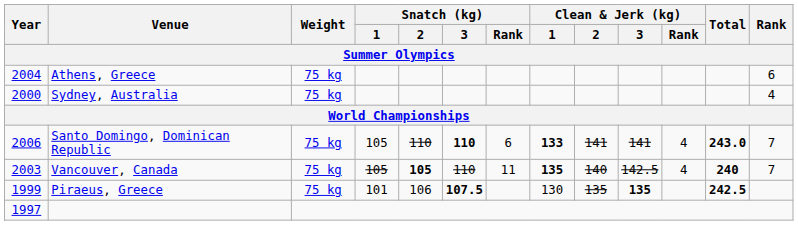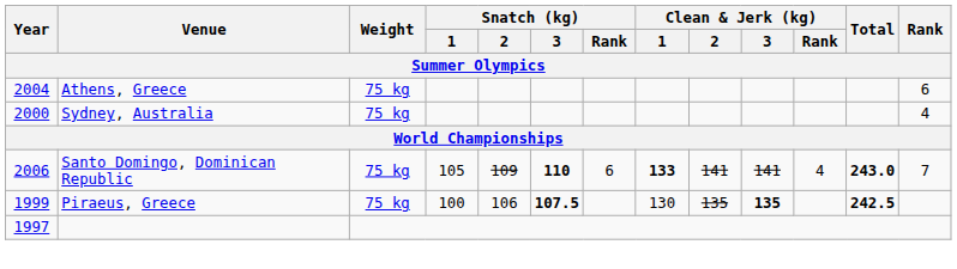 <table class = "wikitable" style="text-align:center;">
 <tr>
 <th rowspan="2" style="width:40px;">Year</th>
 <th rowspan="2" style="width:250px;">Venue</th>
 <th rowspan="2" style="width:60px;">Weight</th>
 <th colspan=4>Snatch (kg)</th>
 <th colspan=4>Clean & Jerk (kg)</th>
 <th rowspan="2" style="width:40px;">Total</th>
 <th rowspan="2" style="width:40px;">Rank</th>
 </tr>
 <tr>
 <th width=40>1</th>
 <th width=40>2</th>
 <th width=40>3</th>
 <th width=40>Rank</th>
 <th width=40>1</th>
 <th width=40>2</th>
 <th width=40>3</th>
 <th width=40>Rank</th>
 </tr>
 <tr>
 <th colspan=13><a href='#'>Summer Olympics</a></th>
 </tr>
 <tr>
 <td><a href='#'>2004</a></td>
 <td align=left> <a href='#'>Athens</a>, <a href='#'>Greece</a></td>
 <td><a href='#'>75 kg</a></td>
 <td></td>
 <td></td>
 <td></td>
 <td></td>
 <td></td>
 <td></td>
 <td></td>
 <td></td>
 <td></td>
 <td>6</td>
 </tr>
 <tr>
 <td><a href='#'>2000</a></td>
 <td align=left> <a href='#'>Sydney</a>, <a href='#'>Australia</a></td>
 <td><a href='#'>75 kg</a></td>
 <td></td>
 <td></td>
 <td></td>
 <td></td>
 <td></td>
 <td></td>
 <td></td>
 <td></td>
 <td></td>
 <td>4</td>
 </tr>
 <tr>
 <th colspan=13><a href='#'>World Championships</a></th>
 </tr>
 <tr>
 <td><a href='#'>2006</a></td>
 <td align=left> <a href='#'>Santo Domingo</a>, <a href='#'>Dominican Republic</a></td>
 <td><a href='#'>75 kg</a></td>
 <td>105</td>
-<td><s>110</s></td>
+<td><s>109</s></td>
 <td><strong>110</strong></td>
 <td>6</td>
 <td><strong>133</strong></td>
 <td><s>141</s></td>
 <td><s>141</s></td>
 <td>4</td>
 <td><strong>243.0</strong></td>
 <td>7</td>
 </tr>
 <tr>
-<td><a href='#'>2003</a></td>
-<td align=left> <a href='#'>Vancouver</a>, <a href='#'>Canada</a></td>
-<td><a href='#'>75 kg</a></td>
-<td><s>105</s></td>
-<td><strong>105</strong></td>
-<td><s>110</s></td>
-<td>11</td>
-<td><strong>135</strong></td>
-<td><s>140</s></td>
-<td><s>142.5</s></td>
-<td>4</td>
-<td><strong>240</strong></td>
-<td>7</td>
-</tr>
-<tr>
 <td><a href='#'>1999</a></td>
 <td align=left> <a href='#'>Piraeus</a>, <a href='#'>Greece</a></td>
 <td><a href='#'>75 kg</a></td>
-<td>101</td>
+<td>100</td>
 <td>106</td>
 <td><strong>107.5</strong></td>
 <td></td>
 <td>130</td>
 <td><s>135</s></td>
 <td><strong>135</strong></td>
 <td></td>
 <td><strong>242.5</strong></td>
 <td></td>
 </tr>
 <tr>
 <td><a href='#'>1997</a></td>
 <td></td>
 </tr>
 </table>
